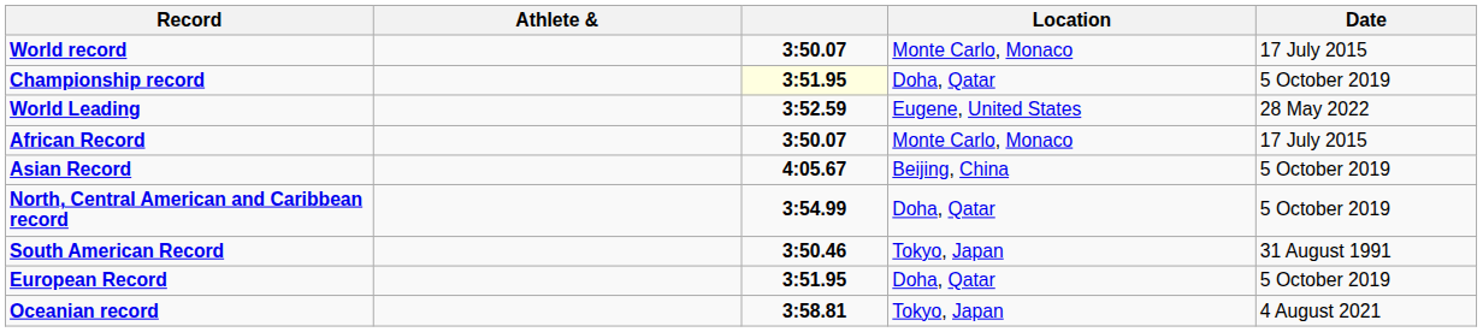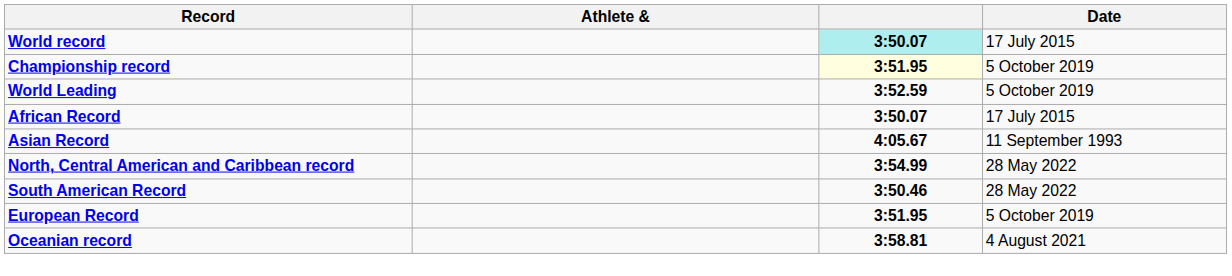 <table class="wikitable">
 <tr>
 <th width=25% align=center>Record</th>
 <th width=25% align=center>Athlete & </th>
 <th width=10% align=center></th>
-<th width=25% align=center>Location</th>
 <th width=15% align=center>Date</th>
 </tr>
 <tr>
 <td><strong><a href='#'>World record</a></strong></td>
 <td></td>
-<td align=center><strong>3:50.07</strong></td>
-<td><a href='#'>Monte Carlo</a>, <a href='#'>Monaco</a></td>
+<td align=center style="background: paleturquoise;"><strong>3:50.07</strong></td>
 <td>17 July 2015</td>
 </tr>
 <tr>
 <td><strong><a href='#'>Championship record</a></strong></td>
 <td></td>
 <td align=center style="background: lightyellow;"><strong>3:51.95</strong></td>
-<td><a href='#'>Doha</a>, <a href='#'>Qatar</a></td>
 <td>5 October 2019</td>
 </tr>
 <tr>
 <td><strong><a href='#'>World Leading</a></strong></td>
 <td></td>
 <td align=center><strong>3:52.59</strong></td>
-<td><a href='#'>Eugene</a>, <a href='#'>United States</a></td>
-<td>28 May 2022</td>
+<td>5 October 2019</td>
 </tr>
 <tr>
 <td><strong><a href='#'>African Record</a></strong></td>
 <td></td>
 <td align=center><strong>3:50.07</strong></td>
-<td><a href='#'>Monte Carlo</a>, <a href='#'>Monaco</a></td>
 <td>17 July 2015</td>
 </tr>
 <tr>
 <td><strong><a href='#'>Asian Record</a></strong></td>
 <td></td>
 <td align=center><strong>4:05.67</strong></td>
-<td><a href='#'>Beijing</a>, <a href='#'>China</a></td>
-<td>5 October 2019</td>
+<td>11 September 1993</td>
 </tr>
 <tr>
 <td><strong><a href='#'>North, Central American and Caribbean record</a></strong></td>
 <td></td>
 <td align=center><strong>3:54.99</strong></td>
-<td><a href='#'>Doha</a>, <a href='#'>Qatar</a></td>
-<td>5 October 2019</td>
+<td>28 May 2022</td>
 </tr>
 <tr>
 <td><strong><a href='#'>South American Record</a></strong></td>
 <td></td>
 <td align=center><strong>3:50.46</strong></td>
-<td><a href='#'>Tokyo</a>, <a href='#'>Japan</a></td>
-<td>31 August 1991</td>
+<td>28 May 2022</td>
 </tr>
 <tr>
 <td><strong><a href='#'>European Record</a></strong></td>
 <td></td>
 <td align=center><strong>3:51.95</strong></td>
-<td><a href='#'>Doha</a>, <a href='#'>Qatar</a></td>
 <td>5 October 2019</td>
 </tr>
 <tr>
 <td><strong><a href='#'>Oceanian record</a></strong></td>
 <td></td>
 <td align=center><strong>3:58.81</strong></td>
-<td><a href='#'>Tokyo</a>, <a href='#'>Japan</a></td>
 <td>4 August 2021</td>
 </tr>
 </table>
